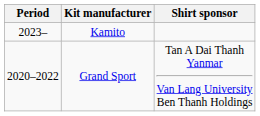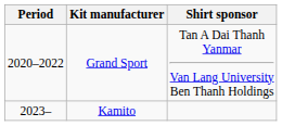 <table class="wikitable" style="text-align: center">
 <tr>
 <th>Period</th>
 <th>Kit manufacturer</th>
 <th>Shirt sponsor</th>
 </tr>
 <tr>
+<td>2020–2022</td>
+<td> <a href='#'>Grand Sport</a></td>
+<td>Tan A Dai Thanh<br><a href='#'>Yanmar</a><hr> <a href='#'>Van Lang University</a><br>Ben Thanh Holdings</td>
+</tr>
+<tr>
 <td>2023–</td>
 <td> <a href='#'>Kamito</a></td>
 <td></td>
 </tr>
-<tr>
-<td>2020–2022</td>
-<td> <a href='#'>Grand Sport</a></td>
-<td>Tan A Dai Thanh<br><a href='#'>Yanmar</a><hr> <a href='#'>Van Lang University</a><br>Ben Thanh Holdings</td>
-</tr>
 </table>
